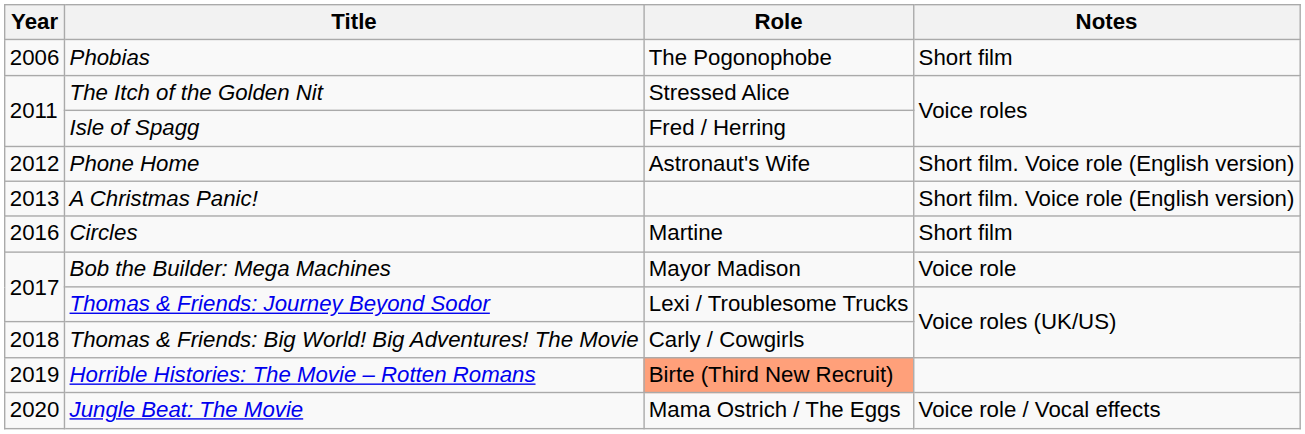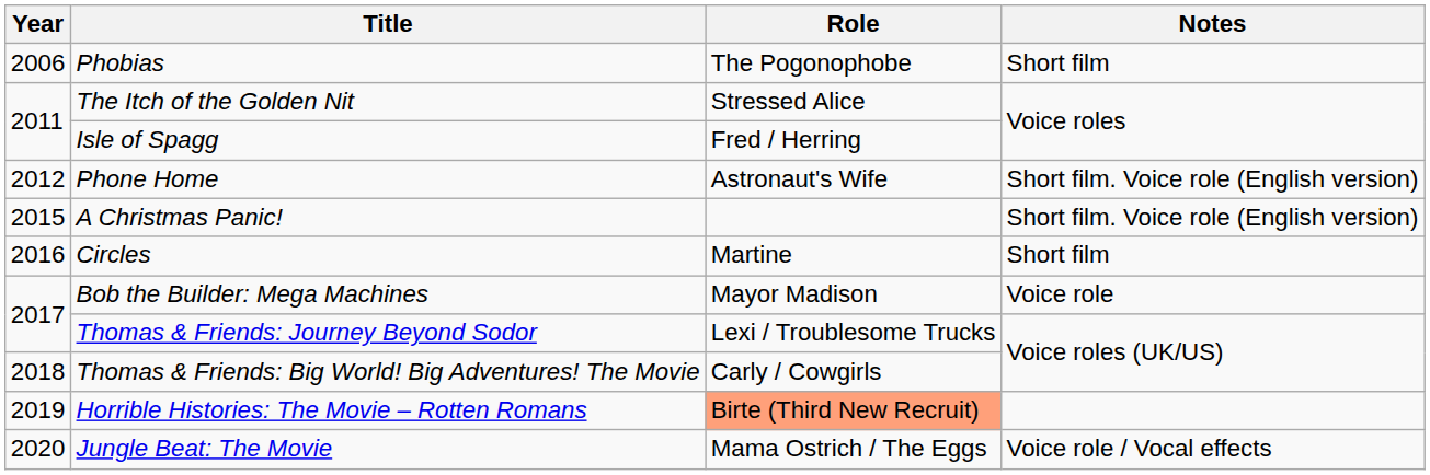 <table class="wikitable" style="font-size: 100%;">
 <tr>
 <th>Year</th>
 <th>Title</th>
 <th>Role</th>
 <th>Notes</th>
 </tr>
 <tr>
 <td>2006</td>
 <td><em>Phobias</em></td>
 <td>The Pogonophobe</td>
 <td>Short film</td>
 </tr>
 <tr>
 <td rowspan="2">2011</td>
 <td><em>The Itch of the Golden Nit</em></td>
 <td>Stressed Alice</td>
 <td rowspan="2">Voice roles</td>
 </tr>
 <tr>
 <td><em>Isle of Spagg</em></td>
 <td>Fred / Herring</td>
 </tr>
 <tr>
 <td>2012</td>
 <td><em>Phone Home</em></td>
 <td>Astronaut's Wife</td>
 <td>Short film. Voice role (English version)</td>
 </tr>
 <tr>
-<td>2013</td>
+<td>2015</td>
 <td><em>A Christmas Panic!</em></td>
 <td></td>
 <td>Short film. Voice role (English version)</td>
 </tr>
 <tr>
 <td>2016</td>
 <td><em>Circles</em></td>
 <td>Martine</td>
 <td>Short film</td>
 </tr>
 <tr>
 <td rowspan="2">2017</td>
 <td><em>Bob the Builder: Mega Machines</em></td>
 <td>Mayor Madison</td>
 <td>Voice role</td>
 </tr>
 <tr>
 <td><em><a href='#'>Thomas & Friends: Journey Beyond Sodor</a></em></td>
 <td>Lexi / Troublesome Trucks</td>
 <td rowspan="2">Voice roles (UK/US)</td>
 </tr>
 <tr>
 <td>2018</td>
 <td><em>Thomas & Friends: Big World! Big Adventures! The Movie</em></td>
 <td>Carly / Cowgirls</td>
 </tr>
 <tr>
 <td>2019</td>
 <td><em><a href='#'>Horrible Histories: The Movie – Rotten Romans</a></em></td>
 <td style="background: lightsalmon;">Birte (Third New Recruit)</td>
 <td></td>
 </tr>
 <tr>
 <td>2020</td>
 <td><em><a href='#'>Jungle Beat: The Movie</a></em></td>
 <td>Mama Ostrich / The Eggs</td>
 <td>Voice role / Vocal effects</td>
 </tr>
 </table>
